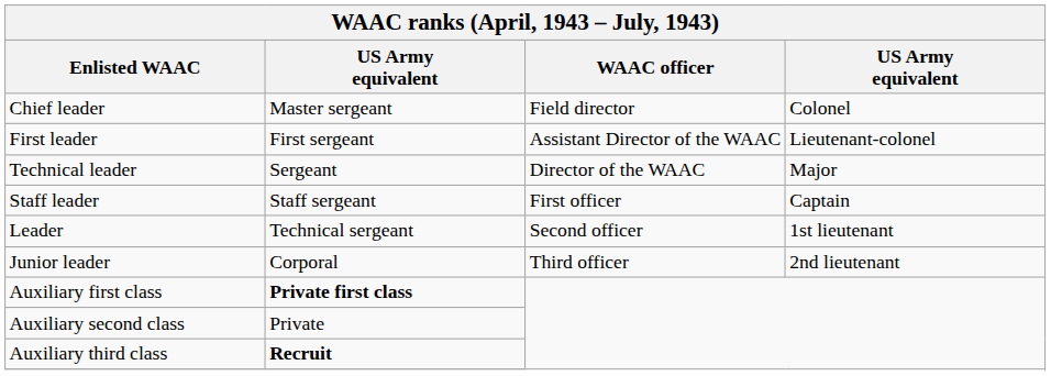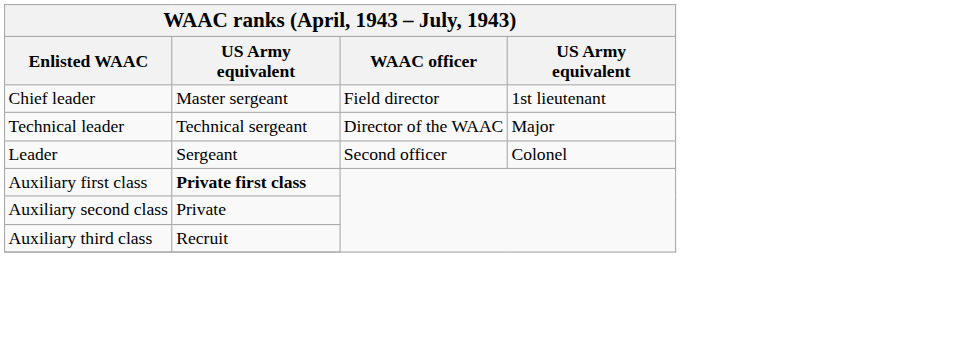 <table class="wikitable">
 <tr>
 <th colspan="4"><BIG>WAAC ranks (April, 1943 – July, 1943)</BIG></th>
 </tr>
 <tr>
 <th width=25%>Enlisted WAAC</th>
 <th width=25%>US Army<br>equivalent</th>
 <th width=25%>WAAC officer</th>
 <th width=25%>US Army<br>equivalent</th>
 </tr>
 <tr>
 <td>Chief leader</td>
 <td>Master sergeant</td>
 <td>Field director</td>
-<td>Colonel</td>
-</tr>
-<tr>
-<td>First leader</td>
-<td>First sergeant</td>
-<td>Assistant Director of the WAAC</td>
-<td>Lieutenant-colonel</td>
+<td>1st lieutenant</td>
 </tr>
 <tr>
 <td>Technical leader</td>
-<td>Sergeant</td>
+<td>Technical sergeant</td>
 <td>Director of the WAAC</td>
 <td>Major</td>
 </tr>
 <tr>
-<td>Staff leader</td>
-<td>Staff sergeant</td>
-<td>First officer</td>
-<td>Captain</td>
-</tr>
-<tr>
 <td>Leader</td>
-<td>Technical sergeant</td>
+<td>Sergeant</td>
 <td>Second officer</td>
-<td>1st lieutenant</td>
-</tr>
-<tr>
-<td>Junior leader</td>
-<td>Corporal</td>
-<td>Third officer</td>
-<td>2nd lieutenant</td>
+<td>Colonel</td>
 </tr>
 <tr>
 <td>Auxiliary first class</td>
 <td><strong>Private first class</strong></td>
 </tr>
 <tr>
 <td>Auxiliary second class</td>
 <td>Private</td>
 </tr>
 <tr>
 <td>Auxiliary third class</td>
-<td><strong>Recruit</strong></td>
+<td>Recruit</td>
 </tr>
 <tr>
 </tr>
 </table>
